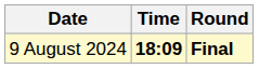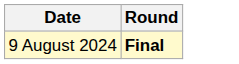 <table class="wikitable">
 <tr>
 <th>Date</th>
-<th>Time</th>
 <th>Round</th>
 </tr>
 <tr style=background:lemonchiffon>
 <td>9 August 2024</td>
-<td><strong>18:09</strong></td>
 <td><strong>Final</strong></td>
 </tr>
 </table>
